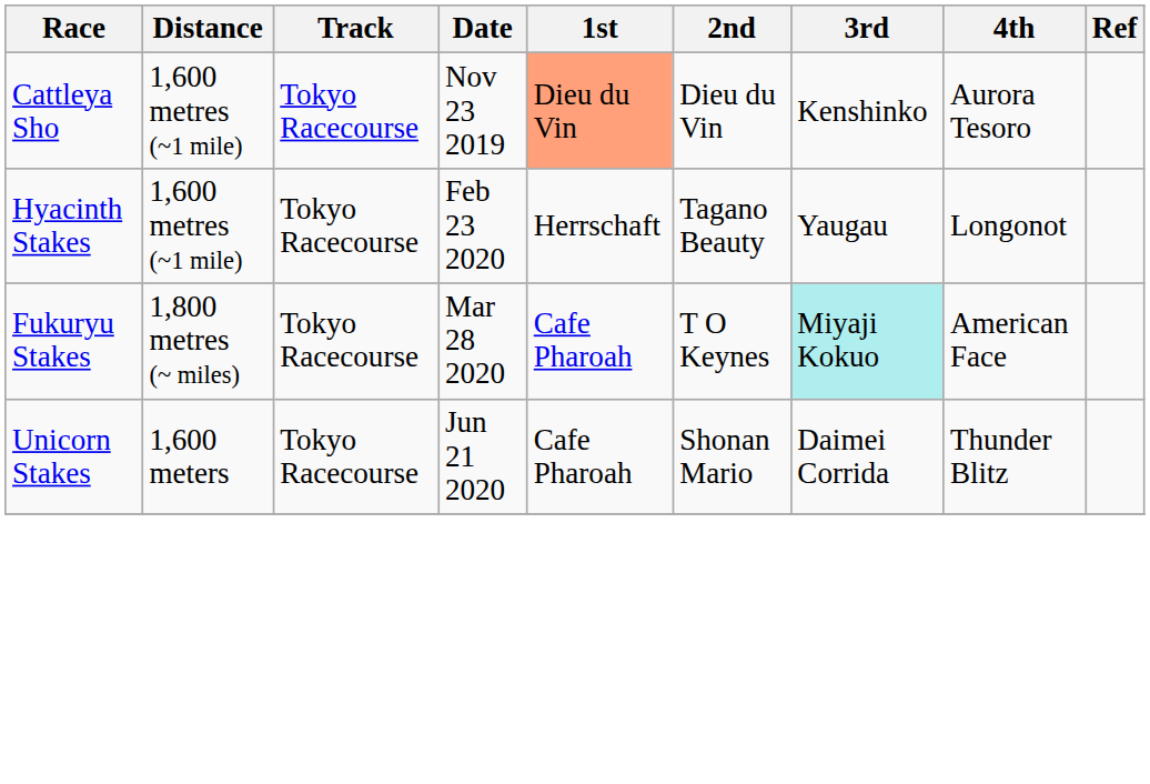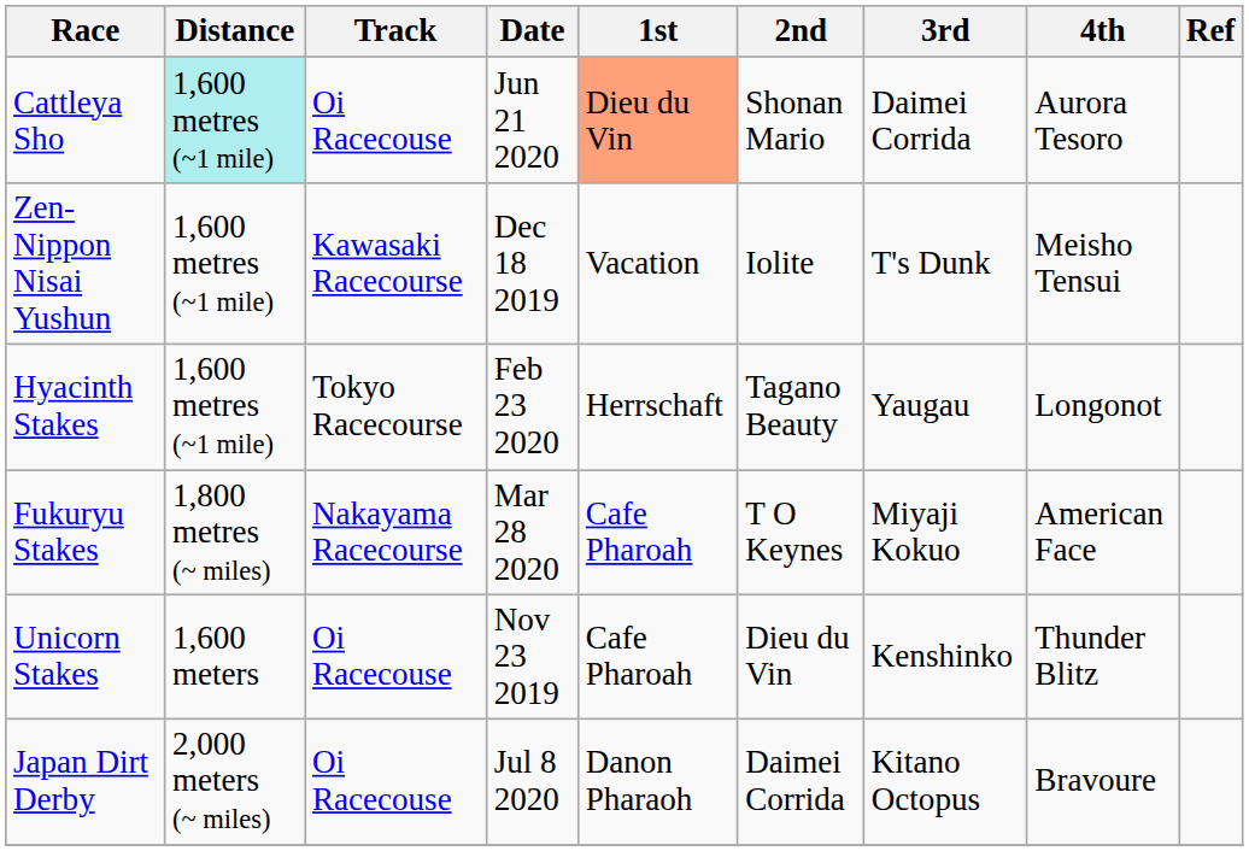 <table class="wikitable">
 <tr>
 <th>Race</th>
 <th>Distance</th>
 <th>Track</th>
 <th>Date</th>
 <th>1st</th>
 <th>2nd</th>
 <th>3rd</th>
 <th>4th</th>
 <th>Ref</th>
 </tr>
 <tr>
 <td><a href='#'>Cattleya Sho</a></td>
+<td style="background: paleturquoise;">1,600 metres<br><small>(~1 mile)</small></td>
+<td><a href='#'>Oi Racecouse</a></td>
+<td>Jun 21 2020</td>
+<td style="background: lightsalmon;">Dieu du Vin</td>
+<td>Shonan Mario</td>
+<td>Daimei Corrida</td>
+<td>Aurora Tesoro</td>
+<td></td>
+</tr>
+<tr>
+<td><a href='#'>Zen-Nippon Nisai Yushun</a></td>
 <td>1,600 metres<br><small>(~1 mile)</small></td>
-<td><a href='#'>Tokyo Racecourse</a></td>
-<td>Nov 23 2019</td>
-<td style="background: lightsalmon;">Dieu du Vin</td>
-<td>Dieu du Vin</td>
-<td>Kenshinko</td>
-<td>Aurora Tesoro</td>
+<td><a href='#'>Kawasaki Racecourse</a></td>
+<td>Dec 18 2019</td>
+<td>Vacation</td>
+<td>Iolite</td>
+<td>T's Dunk</td>
+<td>Meisho Tensui</td>
 <td></td>
 </tr>
 <tr>
 <td><a href='#'>Hyacinth Stakes</a></td>
 <td>1,600 metres<br><small>(~1 mile)</small></td>
 <td>Tokyo Racecourse</td>
 <td>Feb 23 2020</td>
 <td>Herrschaft</td>
 <td>Tagano Beauty</td>
 <td>Yaugau</td>
 <td>Longonot</td>
 <td></td>
 </tr>
 <tr>
 <td><a href='#'>Fukuryu Stakes</a></td>
 <td>1,800 metres<br><small>(~ miles)</small></td>
-<td>Tokyo Racecourse</td>
+<td><a href='#'>Nakayama Racecourse</a></td>
 <td>Mar 28 2020</td>
 <td><a href='#'>Cafe Pharoah</a></td>
 <td>T O Keynes</td>
-<td style="background: paleturquoise;">Miyaji Kokuo</td>
+<td>Miyaji Kokuo</td>
 <td>American Face</td>
 <td></td>
 </tr>
 <tr>
 <td><a href='#'>Unicorn Stakes</a></td>
 <td>1,600 meters</td>
-<td>Tokyo Racecourse</td>
-<td>Jun 21 2020</td>
+<td><a href='#'>Oi Racecouse</a></td>
+<td>Nov 23 2019</td>
 <td>Cafe Pharoah</td>
-<td>Shonan Mario</td>
+<td>Dieu du Vin</td>
+<td>Kenshinko</td>
+<td>Thunder Blitz</td>
+<td></td>
+</tr>
+<tr>
+<td><a href='#'>Japan Dirt Derby</a></td>
+<td>2,000<br>meters<br><small>(~ miles)</small></td>
+<td><a href='#'>Oi Racecouse</a></td>
+<td>Jul 8 2020</td>
+<td>Danon Pharaoh</td>
 <td>Daimei Corrida</td>
-<td>Thunder Blitz</td>
+<td>Kitano Octopus</td>
+<td>Bravoure</td>
 <td></td>
 </tr>
 <tr>
 </tr>
 </table>
